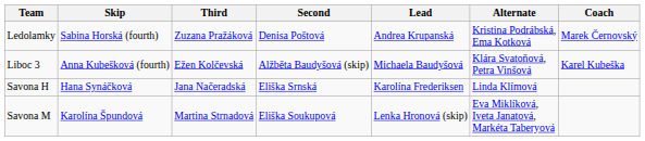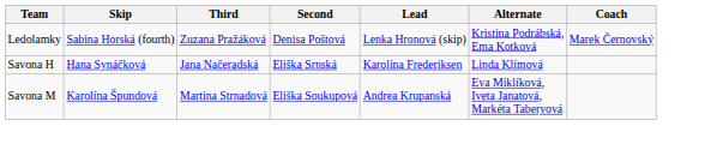 <table class= "wikitable">
 <tr>
 <th scope="col">Team</th>
 <th scope="col">Skip</th>
 <th scope="col">Third</th>
 <th scope="col">Second</th>
 <th scope="col">Lead</th>
 <th scope="col">Alternate</th>
 <th scope="col">Coach</th>
 </tr>
 <tr>
 <td>Ledolamky</td>
 <td><a href='#'>Sabina Horská</a> (fourth)</td>
 <td><a href='#'>Zuzana Pražáková</a></td>
 <td><a href='#'>Denisa Poštová</a></td>
-<td><a href='#'>Andrea Krupanská</a></td>
+<td><a href='#'>Lenka Hronová</a> (skip)</td>
 <td><a href='#'>Kristina Podrábská</a>,<br><a href='#'>Ema Kotková</a></td>
 <td><a href='#'>Marek Černovský</a></td>
-</tr>
-<tr>
-<td>Liboc 3</td>
-<td><a href='#'>Anna Kubešková</a> (fourth)</td>
-<td><a href='#'>Ežen Kolčevská</a></td>
-<td><a href='#'>Alžběta Baudyšová</a> (skip)</td>
-<td><a href='#'>Michaela Baudyšová</a></td>
-<td><a href='#'>Klára Svatoňová</a>,<br><a href='#'>Petra Vinšová</a></td>
-<td><a href='#'>Karel Kubeška</a></td>
 </tr>
 <tr>
 <td>Savona H</td>
 <td><a href='#'>Hana Synáčková</a></td>
 <td><a href='#'>Jana Načeradská</a></td>
 <td><a href='#'>Eliška Srnská</a></td>
 <td><a href='#'>Karolína Frederiksen</a></td>
 <td><a href='#'>Linda Klímová</a></td>
 <td></td>
 </tr>
 <tr>
 <td>Savona M</td>
 <td><a href='#'>Karolína Špundová</a></td>
 <td><a href='#'>Martina Strnadová</a></td>
 <td><a href='#'>Eliška Soukupová</a></td>
-<td><a href='#'>Lenka Hronová</a> (skip)</td>
+<td><a href='#'>Andrea Krupanská</a></td>
 <td><a href='#'>Eva Miklíková</a>,<br><a href='#'>Iveta Janatová</a>,<br><a href='#'>Markéta Taberyová</a></td>
 <td></td>
 </tr>
 </table>
